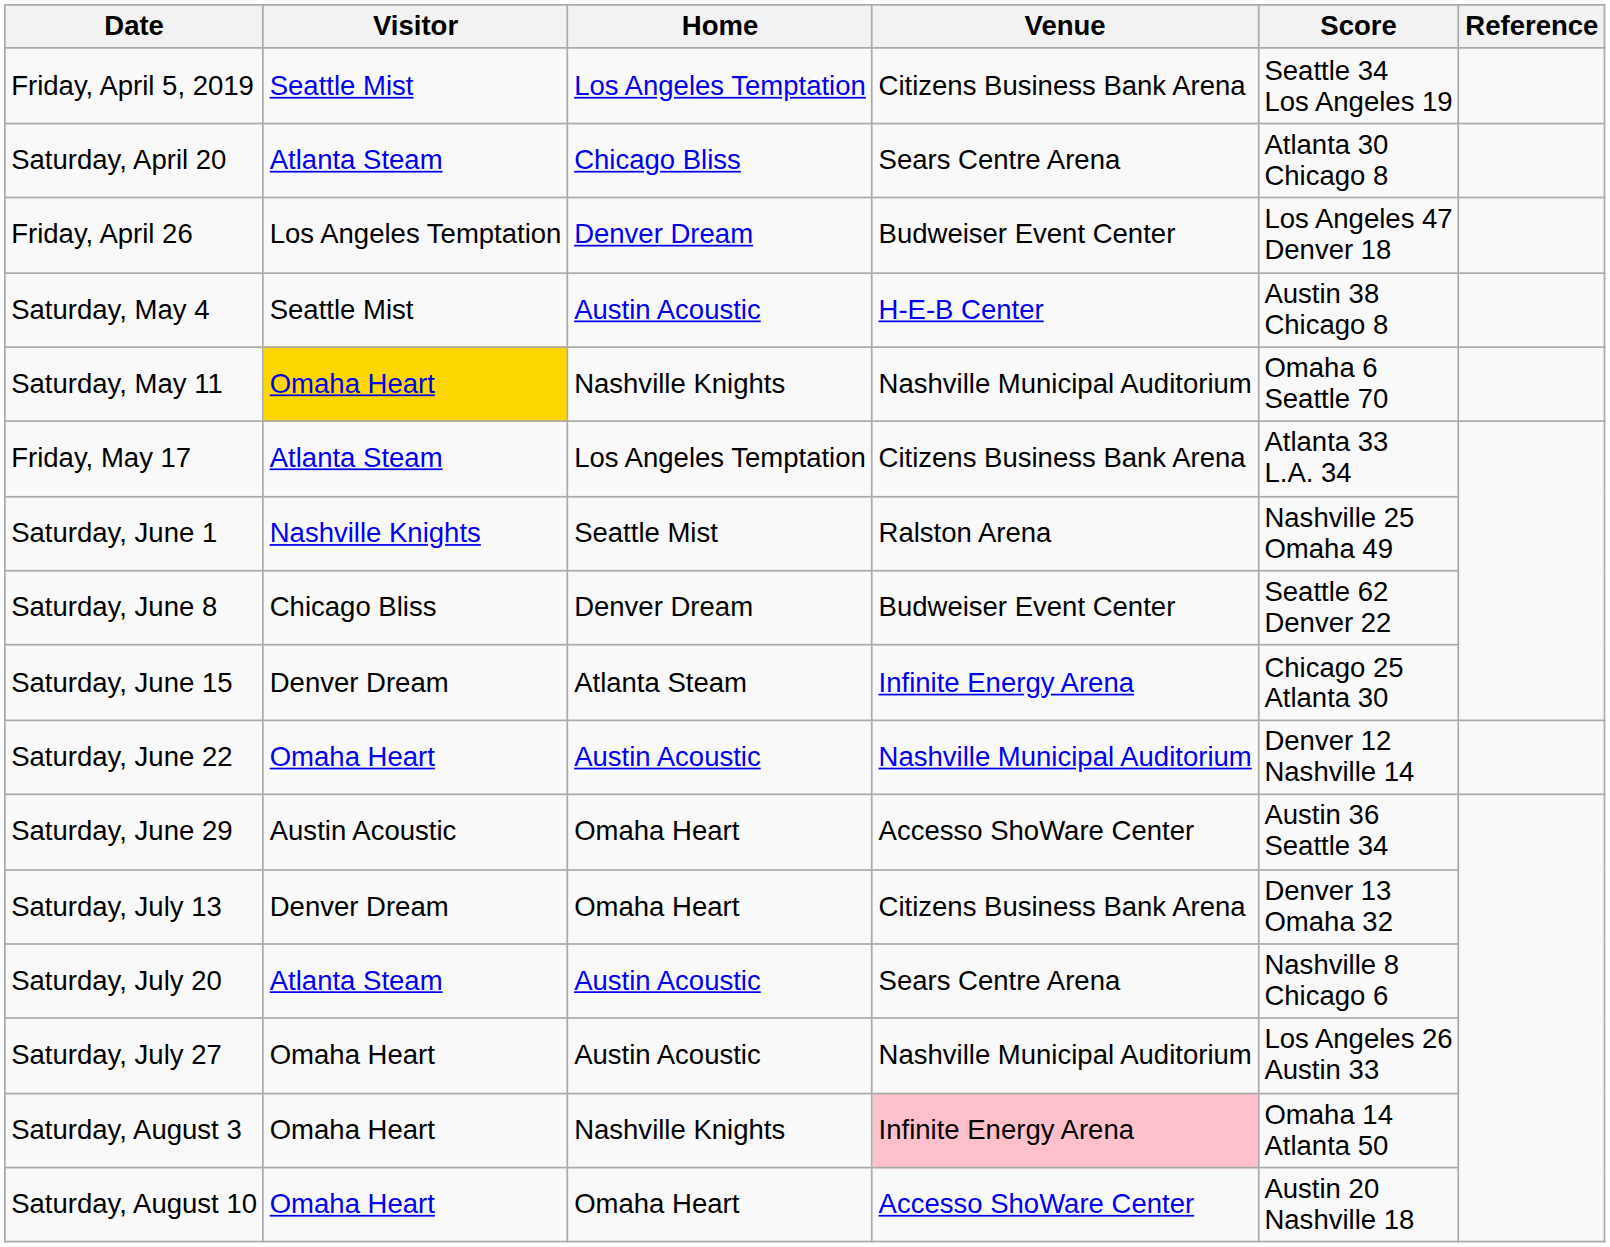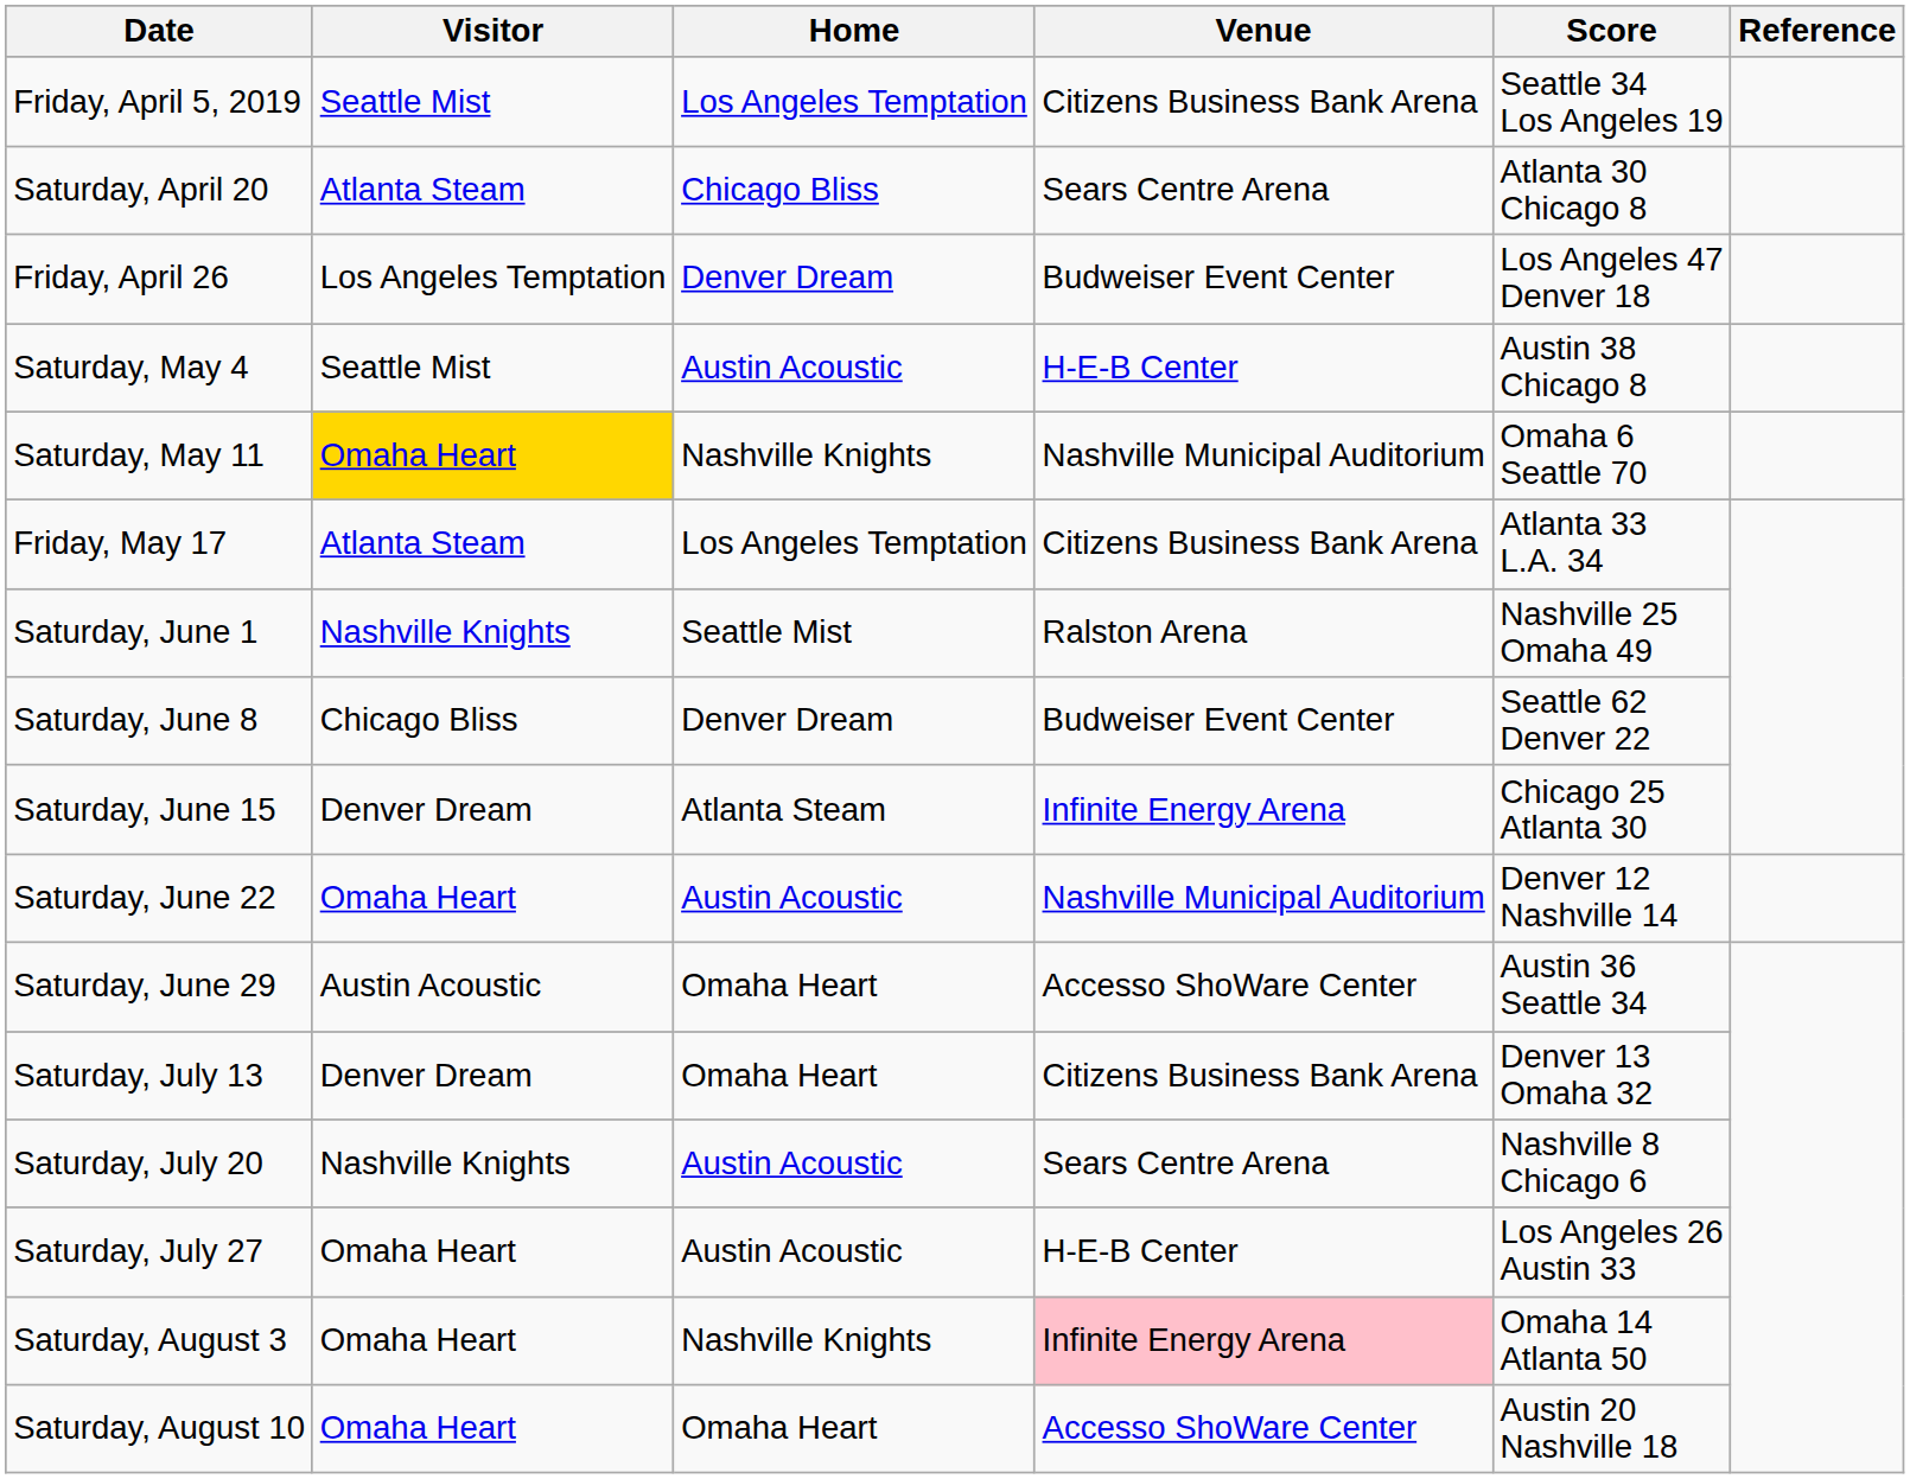 <table class="wikitable">
 <tr>
 <th>Date</th>
 <th>Visitor</th>
 <th>Home</th>
 <th>Venue</th>
 <th>Score</th>
 <th>Reference</th>
 </tr>
 <tr>
 <td>Friday, April 5, 2019</td>
 <td><a href='#'>Seattle Mist</a></td>
 <td><a href='#'>Los Angeles Temptation</a></td>
 <td>Citizens Business Bank Arena</td>
 <td>Seattle 34<br>Los Angeles 19</td>
 <td></td>
 </tr>
 <tr>
 <td>Saturday, April 20</td>
 <td><a href='#'>Atlanta Steam</a></td>
 <td><a href='#'>Chicago Bliss</a></td>
 <td>Sears Centre Arena</td>
 <td>Atlanta 30<br>Chicago 8</td>
 <td></td>
 </tr>
 <tr>
 <td>Friday, April 26</td>
 <td>Los Angeles Temptation</td>
 <td><a href='#'>Denver Dream</a></td>
 <td>Budweiser Event Center</td>
 <td>Los Angeles 47<br>Denver 18</td>
 <td></td>
 </tr>
 <tr>
 <td>Saturday, May 4</td>
 <td>Seattle Mist</td>
 <td><a href='#'>Austin Acoustic</a></td>
 <td><a href='#'>H-E-B Center</a></td>
 <td>Austin 38<br>Chicago 8</td>
 <td></td>
 </tr>
 <tr>
 <td>Saturday, May 11</td>
 <td style="background: gold;"><a href='#'>Omaha Heart</a></td>
 <td>Nashville Knights</td>
 <td>Nashville Municipal Auditorium</td>
 <td>Omaha 6 <br> Seattle 70</td>
 <td></td>
 </tr>
 <tr>
 <td>Friday, May 17</td>
 <td><a href='#'>Atlanta Steam</a></td>
 <td>Los Angeles Temptation</td>
 <td>Citizens Business Bank Arena</td>
 <td>Atlanta 33 <br> L.A. 34</td>
 </tr>
 <tr>
 <td>Saturday, June 1</td>
 <td><a href='#'>Nashville Knights</a></td>
 <td>Seattle Mist</td>
 <td>Ralston Arena</td>
 <td>Nashville 25 <br> Omaha 49</td>
 </tr>
 <tr>
 <td>Saturday, June 8</td>
 <td>Chicago Bliss</td>
 <td>Denver Dream</td>
 <td>Budweiser Event Center</td>
 <td>Seattle 62 <br> Denver 22</td>
 </tr>
 <tr>
 <td>Saturday, June 15</td>
 <td>Denver Dream</td>
 <td>Atlanta Steam</td>
 <td><a href='#'>Infinite Energy Arena</a></td>
 <td>Chicago 25 <br> Atlanta 30</td>
 </tr>
 <tr>
 <td>Saturday, June 22</td>
 <td><a href='#'>Omaha Heart</a></td>
 <td><a href='#'>Austin Acoustic</a></td>
 <td><a href='#'>Nashville Municipal Auditorium</a></td>
 <td>Denver 12 <br> Nashville 14</td>
 <td></td>
 </tr>
 <tr>
 <td>Saturday, June 29</td>
 <td>Austin Acoustic</td>
 <td>Omaha Heart</td>
 <td>Accesso ShoWare Center</td>
 <td>Austin 36 <br> Seattle 34</td>
 </tr>
 <tr>
 <td>Saturday, July 13</td>
 <td>Denver Dream</td>
 <td>Omaha Heart</td>
 <td>Citizens Business Bank Arena</td>
 <td>Denver 13 <br> Omaha 32</td>
 </tr>
 <tr>
 <td>Saturday, July 20</td>
-<td><a href='#'>Atlanta Steam</a></td>
+<td>Nashville Knights</td>
 <td><a href='#'>Austin Acoustic</a></td>
 <td>Sears Centre Arena</td>
 <td>Nashville 8 <br> Chicago 6</td>
 </tr>
 <tr>
 <td>Saturday, July 27</td>
 <td>Omaha Heart</td>
 <td>Austin Acoustic</td>
-<td>Nashville Municipal Auditorium</td>
+<td>H-E-B Center</td>
 <td>Los Angeles 26 <br> Austin 33</td>
 </tr>
 <tr>
 <td>Saturday, August 3</td>
 <td>Omaha Heart</td>
 <td>Nashville Knights</td>
 <td style="background: pink;">Infinite Energy Arena</td>
 <td>Omaha 14 <br> Atlanta 50</td>
 </tr>
 <tr>
 <td>Saturday, August 10</td>
 <td><a href='#'>Omaha Heart</a></td>
 <td>Omaha Heart</td>
 <td><a href='#'>Accesso ShoWare Center</a></td>
 <td>Austin 20 <br> Nashville 18</td>
 </tr>
 </table>
